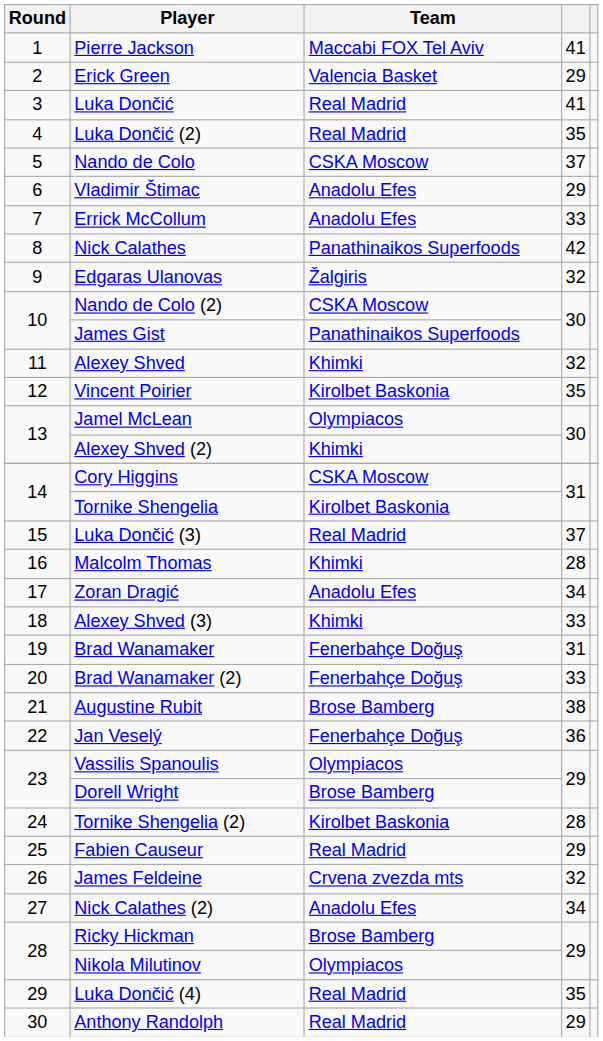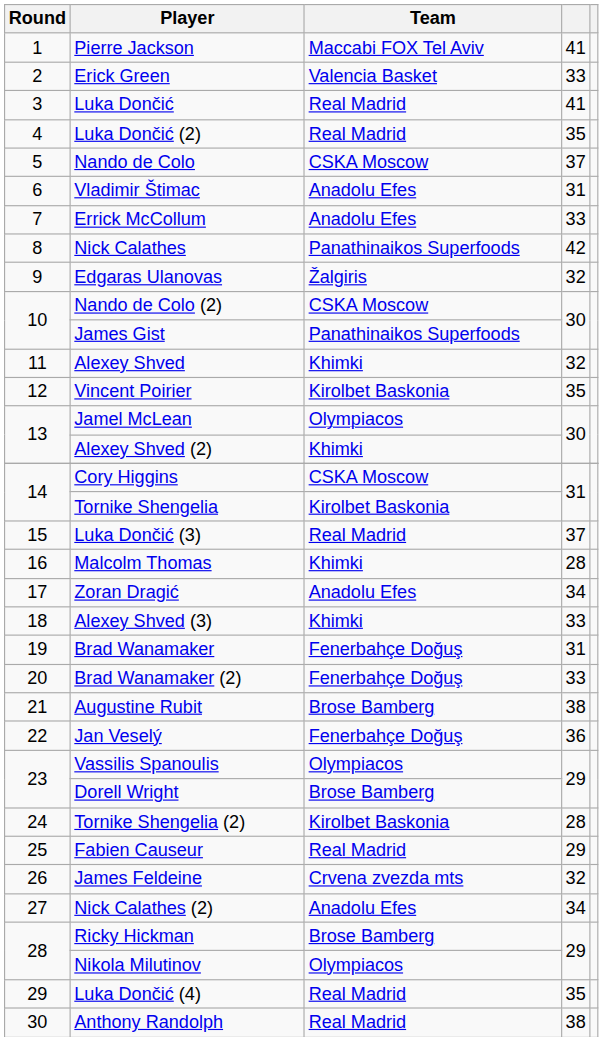 <table class="wikitable sortable" style="text-align: center;">
 <tr>
 <th>Round</th>
 <th style="width:200px;">Player</th>
 <th style="width:220px;">Team</th>
 <th><a href='#'></a></th>
 <th></th>
 </tr>
 <tr>
 <td>1</td>
 <td align="left"> <a href='#'>Pierre Jackson</a></td>
 <td align="left"> <a href='#'>Maccabi FOX Tel Aviv</a></td>
 <td>41</td>
 <td></td>
 </tr>
 <tr>
 <td>2</td>
 <td align="left"> <a href='#'>Erick Green</a></td>
 <td align="left"> <a href='#'>Valencia Basket</a></td>
-<td>29</td>
+<td>33</td>
 <td></td>
 </tr>
 <tr>
 <td>3</td>
 <td align="left"> <a href='#'>Luka Dončić</a></td>
 <td align="left"> <a href='#'>Real Madrid</a></td>
 <td>41</td>
 <td></td>
 </tr>
 <tr>
 <td>4</td>
 <td align="left"> <a href='#'>Luka Dončić</a> (2)</td>
 <td align="left"> <a href='#'>Real Madrid</a></td>
 <td>35</td>
 <td></td>
 </tr>
 <tr>
 <td>5</td>
 <td align="left"> <a href='#'>Nando de Colo</a></td>
 <td align="left"> <a href='#'>CSKA Moscow</a></td>
 <td>37</td>
 <td></td>
 </tr>
 <tr>
 <td>6</td>
 <td align="left"> <a href='#'>Vladimir Štimac</a></td>
 <td align="left"> <a href='#'>Anadolu Efes</a></td>
-<td>29</td>
+<td>31</td>
 <td></td>
 </tr>
 <tr>
 <td>7</td>
 <td align="left"> <a href='#'>Errick McCollum</a></td>
 <td align="left"> <a href='#'>Anadolu Efes</a></td>
 <td>33</td>
 <td></td>
 </tr>
 <tr>
 <td>8</td>
 <td align="left"> <a href='#'>Nick Calathes</a></td>
 <td align="left"> <a href='#'>Panathinaikos Superfoods</a></td>
 <td>42</td>
 <td></td>
 </tr>
 <tr>
 <td>9</td>
 <td align="left"> <a href='#'>Edgaras Ulanovas</a></td>
 <td align="left"> <a href='#'>Žalgiris</a></td>
 <td>32</td>
 <td></td>
 </tr>
 <tr>
 <td rowspan=2>10</td>
 <td align="left"> <a href='#'>Nando de Colo</a> (2)</td>
 <td align="left"> <a href='#'>CSKA Moscow</a></td>
 <td rowspan=2>30</td>
 <td rowspan=2></td>
 </tr>
 <tr>
 <td align="left"> <a href='#'>James Gist</a></td>
 <td align="left"> <a href='#'>Panathinaikos Superfoods</a></td>
 </tr>
 <tr>
 <td>11</td>
 <td align="left"> <a href='#'>Alexey Shved</a></td>
 <td align="left"> <a href='#'>Khimki</a></td>
 <td>32</td>
 <td></td>
 </tr>
 <tr>
 <td>12</td>
 <td align="left"> <a href='#'>Vincent Poirier</a></td>
 <td align="left"> <a href='#'>Kirolbet Baskonia</a></td>
 <td>35</td>
 <td></td>
 </tr>
 <tr>
 <td rowspan=2>13</td>
 <td align="left"> <a href='#'>Jamel McLean</a></td>
 <td align="left"> <a href='#'>Olympiacos</a></td>
 <td rowspan=2>30</td>
 <td rowspan=2></td>
 </tr>
 <tr>
 <td align="left"> <a href='#'>Alexey Shved</a> (2)</td>
 <td align="left"> <a href='#'>Khimki</a></td>
 </tr>
 <tr>
 </tr>
 <tr>
 <td rowspan=2>14</td>
 <td align="left"> <a href='#'>Cory Higgins</a></td>
 <td align="left"> <a href='#'>CSKA Moscow</a></td>
 <td rowspan=2>31</td>
 <td rowspan=2></td>
 </tr>
 <tr>
 <td align="left"> <a href='#'>Tornike Shengelia</a></td>
 <td align="left"> <a href='#'>Kirolbet Baskonia</a></td>
 </tr>
 <tr>
 <td>15</td>
 <td align="left"> <a href='#'>Luka Dončić</a> (3)</td>
 <td align="left"> <a href='#'>Real Madrid</a></td>
 <td>37</td>
 <td></td>
 </tr>
 <tr>
 <td>16</td>
 <td align="left"> <a href='#'>Malcolm Thomas</a></td>
 <td align="left"> <a href='#'>Khimki</a></td>
 <td>28</td>
 <td></td>
 </tr>
 <tr>
 <td>17</td>
 <td align="left"> <a href='#'>Zoran Dragić</a></td>
 <td align="left"> <a href='#'>Anadolu Efes</a></td>
 <td>34</td>
 <td></td>
 </tr>
 <tr>
 <td>18</td>
 <td align="left"> <a href='#'>Alexey Shved</a> (3)</td>
 <td align="left"> <a href='#'>Khimki</a></td>
 <td>33</td>
 <td></td>
 </tr>
 <tr>
 <td>19</td>
 <td align="left"> <a href='#'>Brad Wanamaker</a></td>
 <td align="left"> <a href='#'>Fenerbahçe Doğuş</a></td>
 <td>31</td>
 <td></td>
 </tr>
 <tr>
 <td>20</td>
 <td align="left"> <a href='#'>Brad Wanamaker</a> (2)</td>
 <td align="left"> <a href='#'>Fenerbahçe Doğuş</a></td>
 <td>33</td>
 <td></td>
 </tr>
 <tr>
 <td>21</td>
 <td align="left"> <a href='#'>Augustine Rubit</a></td>
 <td align="left"> <a href='#'>Brose Bamberg</a></td>
 <td>38</td>
 <td></td>
 </tr>
 <tr>
 <td>22</td>
 <td align="left"> <a href='#'>Jan Veselý</a></td>
 <td align="left"> <a href='#'>Fenerbahçe Doğuş</a></td>
 <td>36</td>
 <td></td>
 </tr>
 <tr>
 <td rowspan=2>23</td>
 <td align="left"> <a href='#'>Vassilis Spanoulis</a></td>
 <td align="left"> <a href='#'>Olympiacos</a></td>
 <td rowspan=2>29</td>
 <td rowspan=2></td>
 </tr>
 <tr>
 <td align="left"> <a href='#'>Dorell Wright</a></td>
 <td align="left"> <a href='#'>Brose Bamberg</a></td>
 </tr>
 <tr>
 <td>24</td>
 <td align="left"> <a href='#'>Tornike Shengelia</a> (2)</td>
 <td align="left"> <a href='#'>Kirolbet Baskonia</a></td>
 <td>28</td>
 <td></td>
 </tr>
 <tr>
 <td>25</td>
 <td align="left"> <a href='#'>Fabien Causeur</a></td>
 <td align="left"> <a href='#'>Real Madrid</a></td>
 <td>29</td>
 <td></td>
 </tr>
 <tr>
 <td>26</td>
 <td align="left"> <a href='#'>James Feldeine</a></td>
 <td align="left"> <a href='#'>Crvena zvezda mts</a></td>
 <td>32</td>
 <td></td>
 </tr>
 <tr>
 <td>27</td>
 <td align="left"> <a href='#'>Nick Calathes</a> (2)</td>
 <td align="left"> <a href='#'>Anadolu Efes</a></td>
 <td>34</td>
 <td></td>
 </tr>
 <tr>
 <td rowspan=2>28</td>
 <td align="left"> <a href='#'>Ricky Hickman</a></td>
 <td align="left"> <a href='#'>Brose Bamberg</a></td>
 <td rowspan=2>29</td>
 <td rowspan=2></td>
 </tr>
 <tr>
 <td align="left"> <a href='#'>Nikola Milutinov</a></td>
 <td align="left"> <a href='#'>Olympiacos</a></td>
 </tr>
 <tr>
 <td>29</td>
 <td align="left"> <a href='#'>Luka Dončić</a> (4)</td>
 <td align="left"> <a href='#'>Real Madrid</a></td>
 <td>35</td>
 <td></td>
 </tr>
 <tr>
 <td>30</td>
 <td align="left"> <a href='#'>Anthony Randolph</a></td>
 <td align="left"> <a href='#'>Real Madrid</a></td>
-<td>29</td>
+<td>38</td>
 <td></td>
 </tr>
 </table>
